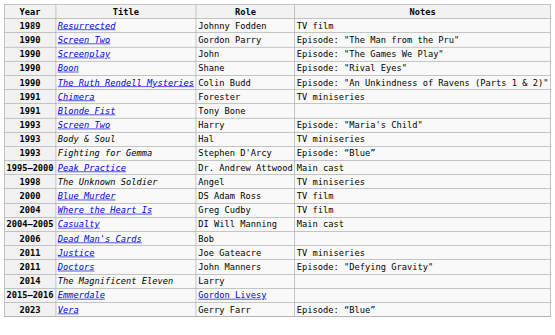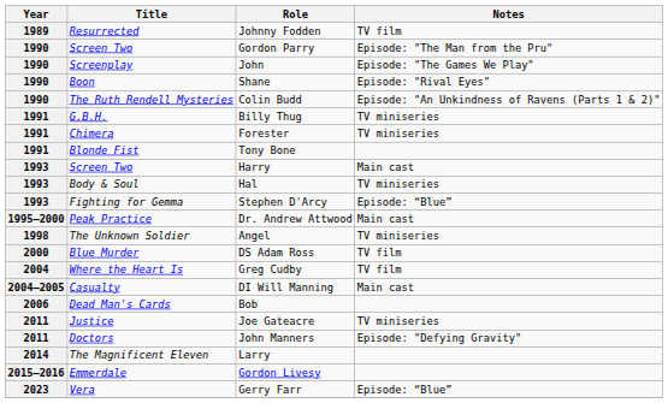 <table class="wikitable sortable plainrowheaders">
 <tr>
 <th scope="col">Year</th>
 <th scope="col">Title</th>
 <th scope="col">Role</th>
 <th scope="col" class="unsortable">Notes</th>
 </tr>
 <tr>
 <th scope="row">1989</th>
 <td><em><a href='#'>Resurrected</a></em></td>
 <td>Johnny Fodden</td>
 <td>TV film</td>
 </tr>
 <tr>
 <th scope="row">1990</th>
 <td><em><a href='#'>Screen Two</a></em></td>
 <td>Gordon Parry</td>
 <td>Episode: "The Man from the Pru"</td>
 </tr>
 <tr>
 <th scope="row">1990</th>
 <td><em><a href='#'>Screenplay</a></em></td>
 <td>John</td>
 <td>Episode: "The Games We Play"</td>
 </tr>
 <tr>
 <th scope="row">1990</th>
 <td><em><a href='#'>Boon</a></em></td>
 <td>Shane</td>
 <td>Episode: "Rival Eyes"</td>
 </tr>
 <tr>
 <th scope="row">1990</th>
 <td><em><a href='#'>The Ruth Rendell Mysteries</a></em></td>
 <td>Colin Budd</td>
 <td>Episode: "An Unkindness of Ravens (Parts 1 & 2)"</td>
 </tr>
 <tr>
 <th scope="row">1991</th>
+<td><em><a href='#'>G.B.H.</a></em></td>
+<td>Billy Thug</td>
+<td>TV miniseries</td>
+</tr>
+<tr>
+<th scope="row">1991</th>
 <td><em><a href='#'>Chimera</a></em></td>
 <td>Forester</td>
 <td>TV miniseries</td>
 </tr>
 <tr>
 <th scope="row">1991</th>
 <td><em><a href='#'>Blonde Fist</a></em></td>
 <td>Tony Bone</td>
 <td></td>
 </tr>
 <tr>
 <th scope="row">1993</th>
 <td><em><a href='#'>Screen Two</a></em></td>
 <td>Harry</td>
-<td>Episode: "Maria's Child"</td>
+<td>Main cast</td>
 </tr>
 <tr>
 <th scope="row">1993</th>
 <td><em>Body & Soul</em></td>
 <td>Hal</td>
 <td>TV miniseries</td>
 </tr>
 <tr>
 <th scope="row">1993</th>
 <td><em>Fighting for Gemma</em></td>
 <td>Stephen D'Arcy</td>
 <td>Episode: “Blue”</td>
 </tr>
 <tr>
 <th scope="row">1995–2000</th>
 <td><em><a href='#'>Peak Practice</a></em></td>
 <td>Dr. Andrew Attwood</td>
 <td>Main cast</td>
 </tr>
 <tr>
 <th scope="row">1998</th>
 <td><em>The Unknown Soldier</em></td>
 <td>Angel</td>
 <td>TV miniseries</td>
 </tr>
 <tr>
 <th scope="row">2000</th>
 <td><em><a href='#'>Blue Murder</a></em></td>
 <td>DS Adam Ross</td>
 <td>TV film</td>
 </tr>
 <tr>
 <th scope="row">2004</th>
 <td><em><a href='#'>Where the Heart Is</a></em></td>
 <td>Greg Cudby</td>
 <td>TV film</td>
 </tr>
 <tr>
 <th scope="row">2004–2005</th>
 <td><em><a href='#'>Casualty</a></em></td>
 <td>DI Will Manning</td>
 <td>Main cast</td>
 </tr>
 <tr>
 <th scope="row">2006</th>
 <td><em><a href='#'>Dead Man's Cards</a></em></td>
 <td>Bob</td>
 <td></td>
 </tr>
 <tr>
 <th scope="row">2011</th>
 <td><em><a href='#'>Justice</a></em></td>
 <td>Joe Gateacre</td>
 <td>TV miniseries</td>
 </tr>
 <tr>
 <th scope="row">2011</th>
 <td><em><a href='#'>Doctors</a></em></td>
 <td>John Manners</td>
 <td>Episode: "Defying Gravity"</td>
 </tr>
 <tr>
 <th scope="row">2014</th>
 <td><em>The Magnificent Eleven</em></td>
 <td>Larry</td>
 <td></td>
 </tr>
 <tr>
 <th scope="row">2015–2016</th>
 <td><em><a href='#'>Emmerdale</a></em></td>
 <td><a href='#'>Gordon Livesy</a></td>
 <td></td>
 </tr>
 <tr>
 <th scope="row">2023</th>
 <td><em><a href='#'>Vera</a></em></td>
 <td>Gerry Farr</td>
 <td>Episode: “Blue”</td>
 </tr>
 <tr>
 </tr>
 </table>
